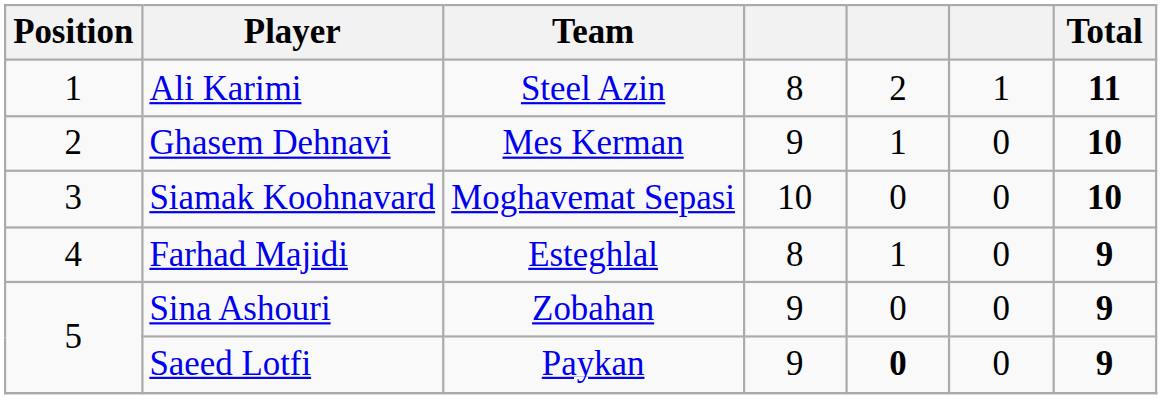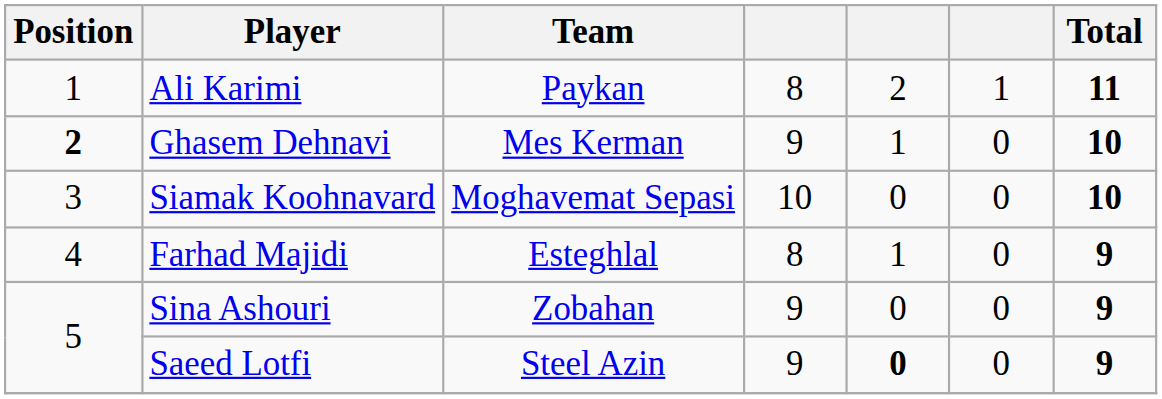 <table class="wikitable" style="text-align: center;">
 <tr>
 <th width=50>Position</th>
 <th wight=200>Player</th>
 <th wight=180>Team</th>
 <th width=40></th>
 <th width=40></th>
 <th width=40></th>
 <th width=40>Total</th>
 </tr>
 <tr>
 <td rowspan=1 align="center">1</td>
 <td style="text-align:left"> <a href='#'>Ali Karimi</a></td>
-<td><a href='#'>Steel Azin</a></td>
+<td><a href='#'>Paykan</a></td>
 <td>8</td>
 <td>2</td>
 <td>1</td>
 <td style="text-align:center"><strong>11</strong></td>
 </tr>
 <tr>
-<td rowspan=1 align="center">2</td>
+<td rowspan=1 align="center"><strong>2</strong></td>
 <td style="text-align:left"> <a href='#'>Ghasem Dehnavi</a></td>
 <td><a href='#'>Mes Kerman</a></td>
 <td>9</td>
 <td>1</td>
 <td>0</td>
 <td style="text-align:center"><strong>10</strong></td>
 </tr>
 <tr>
 <td rowspan=1 align="center">3</td>
 <td style="text-align:left"> <a href='#'>Siamak Koohnavard</a></td>
 <td><a href='#'>Moghavemat Sepasi</a></td>
 <td>10</td>
 <td>0</td>
 <td>0</td>
 <td style="text-align:center"><strong>10</strong></td>
 </tr>
 <tr>
 <td rowspan=1 align="center">4</td>
 <td style="text-align:left"> <a href='#'>Farhad Majidi</a></td>
 <td><a href='#'>Esteghlal</a></td>
 <td>8</td>
 <td>1</td>
 <td>0</td>
 <td style="text-align:center"><strong>9</strong></td>
 </tr>
 <tr>
 <td rowspan=2 align="center">5</td>
 <td style="text-align:left"> <a href='#'>Sina Ashouri</a></td>
 <td><a href='#'>Zobahan</a></td>
 <td>9</td>
 <td>0</td>
 <td>0</td>
 <td style="text-align:center"><strong>9</strong></td>
 </tr>
 <tr>
 <td style="text-align:left"> <a href='#'>Saeed Lotfi</a></td>
-<td><a href='#'>Paykan</a></td>
+<td><a href='#'>Steel Azin</a></td>
 <td>9</td>
 <td><strong>0</strong></td>
 <td>0</td>
 <td style="text-align:center"><strong>9</strong></td>
 </tr>
 <tr>
 </tr>
 </table>
